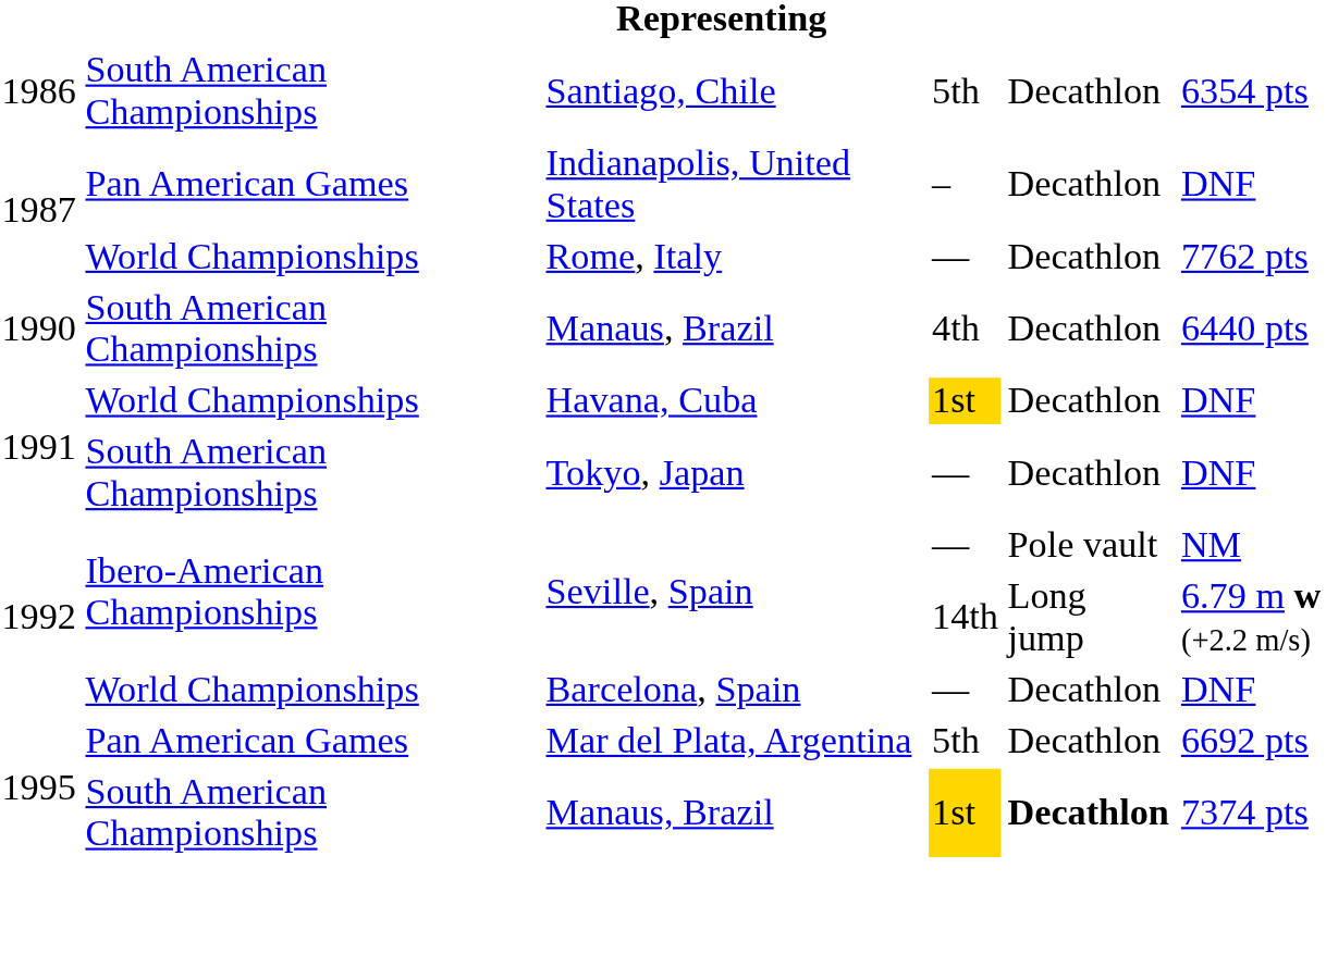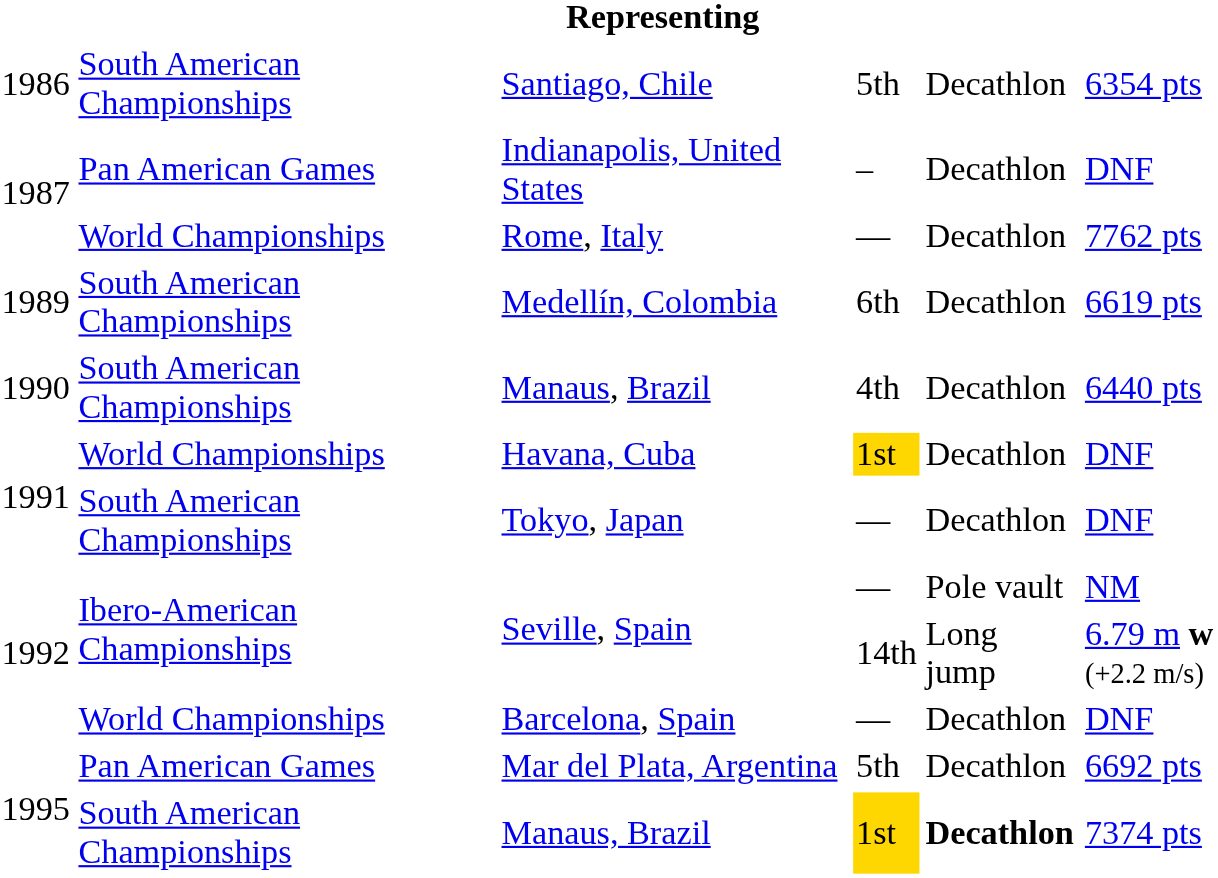 <table>
 <tr>
 <th colspan="6">Representing </th>
 </tr>
 <tr>
 <td>1986</td>
 <td><a href='#'>South American Championships</a></td>
 <td><a href='#'>Santiago, Chile</a></td>
 <td>5th</td>
 <td>Decathlon</td>
 <td><a href='#'>6354 pts</a></td>
 </tr>
 <tr>
 <td rowspan=2>1987</td>
 <td><a href='#'>Pan American Games</a></td>
 <td><a href='#'>Indianapolis, United States</a></td>
 <td>–</td>
 <td>Decathlon</td>
 <td><a href='#'>DNF</a></td>
 </tr>
 <tr>
 <td><a href='#'>World Championships</a></td>
 <td><a href='#'>Rome</a>, <a href='#'>Italy</a></td>
 <td>—</td>
 <td>Decathlon</td>
 <td><a href='#'>7762 pts</a></td>
+</tr>
+<tr>
+<td>1989</td>
+<td><a href='#'>South American Championships</a></td>
+<td><a href='#'>Medellín, Colombia</a></td>
+<td>6th</td>
+<td>Decathlon</td>
+<td><a href='#'>6619 pts</a></td>
 </tr>
 <tr>
 <td>1990</td>
 <td><a href='#'>South American Championships</a></td>
 <td><a href='#'>Manaus</a>, <a href='#'>Brazil</a></td>
 <td>4th</td>
 <td>Decathlon</td>
 <td><a href='#'>6440 pts</a></td>
 </tr>
 <tr>
 <td rowspan=2>1991</td>
 <td><a href='#'>World Championships</a></td>
 <td><a href='#'>Havana, Cuba</a></td>
 <td bgcolor="gold">1st</td>
 <td>Decathlon</td>
 <td><a href='#'>DNF</a></td>
 </tr>
 <tr>
 <td><a href='#'>South American Championships</a></td>
 <td><a href='#'>Tokyo</a>, <a href='#'>Japan</a></td>
 <td>—</td>
 <td>Decathlon</td>
 <td><a href='#'>DNF</a></td>
 </tr>
 <tr>
 <td rowspan=3>1992</td>
 <td rowspan=2><a href='#'>Ibero-American Championships</a></td>
 <td rowspan=2><a href='#'>Seville</a>, <a href='#'>Spain</a></td>
 <td>—</td>
 <td>Pole vault</td>
 <td><a href='#'>NM</a></td>
 </tr>
 <tr>
 <td>14th</td>
 <td>Long jump</td>
 <td><a href='#'>6.79 m</a> <strong>w</strong> <small>(+2.2 m/s)</small></td>
 </tr>
 <tr>
 <td><a href='#'>World Championships</a></td>
 <td><a href='#'>Barcelona</a>, <a href='#'>Spain</a></td>
 <td>—</td>
 <td>Decathlon</td>
 <td><a href='#'>DNF</a></td>
 </tr>
 <tr>
 <td rowspan=2>1995</td>
 <td><a href='#'>Pan American Games</a></td>
 <td><a href='#'>Mar del Plata, Argentina</a></td>
 <td>5th</td>
 <td>Decathlon</td>
 <td><a href='#'>6692 pts</a></td>
 </tr>
 <tr>
 <td><a href='#'>South American Championships</a></td>
 <td><a href='#'>Manaus, Brazil</a></td>
 <td bgcolor="gold">1st</td>
 <td><strong>Decathlon</strong></td>
 <td><a href='#'>7374 pts</a></td>
 </tr>
 </table>
